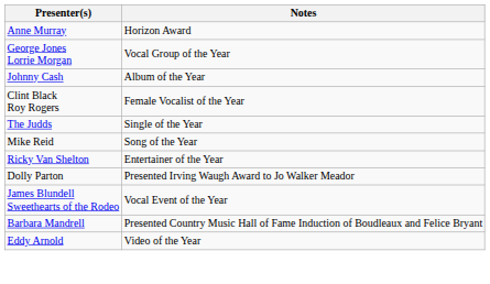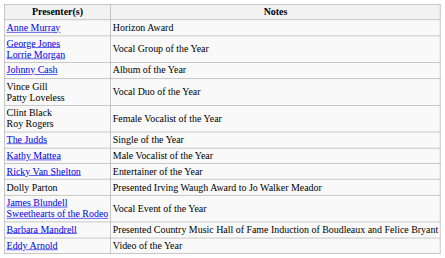 <table class="wikitable">
 <tr>
 <th>Presenter(s)</th>
 <th>Notes</th>
 </tr>
 <tr>
 <td><a href='#'>Anne Murray</a></td>
 <td>Horizon Award</td>
 </tr>
 <tr>
 <td><a href='#'>George Jones</a><br><a href='#'>Lorrie Morgan</a></td>
 <td>Vocal Group of the Year</td>
 </tr>
 <tr>
 <td><a href='#'>Johnny Cash</a></td>
 <td>Album of the Year</td>
 </tr>
 <tr>
+<td>Vince Gill<br>Patty Loveless</td>
+<td>Vocal Duo of the Year</td>
+</tr>
+<tr>
 <td>Clint Black<br>Roy Rogers</td>
 <td>Female Vocalist of the Year</td>
 </tr>
 <tr>
 <td><a href='#'>The Judds</a></td>
 <td>Single of the Year</td>
 </tr>
 <tr>
-<td>Mike Reid</td>
-<td>Song of the Year</td>
+<td><a href='#'>Kathy Mattea</a></td>
+<td>Male Vocalist of the Year</td>
 </tr>
 <tr>
 <td><a href='#'>Ricky Van Shelton</a></td>
 <td>Entertainer of the Year</td>
 </tr>
 <tr>
 <td>Dolly Parton</td>
 <td>Presented Irving Waugh Award to Jo Walker Meador</td>
 </tr>
 <tr>
 <td><a href='#'>James Blundell</a><br><a href='#'>Sweethearts of the Rodeo</a></td>
 <td>Vocal Event of the Year</td>
 </tr>
 <tr>
 <td><a href='#'>Barbara Mandrell</a></td>
 <td>Presented Country Music Hall of Fame Induction of Boudleaux and Felice Bryant</td>
 </tr>
 <tr>
 <td><a href='#'>Eddy Arnold</a></td>
 <td>Video of the Year</td>
 </tr>
 </table>
